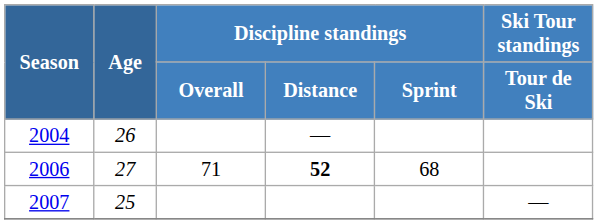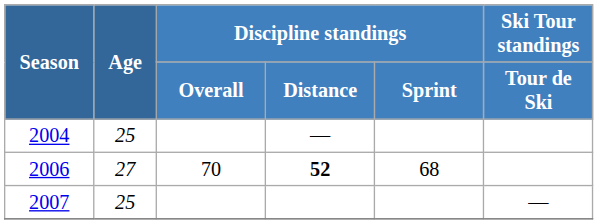 <table class="wikitable" style="font-size:95%; text-align:center; border:grey solid 1px; border-collapse:collapse; background:#ffffff;">
 <tr>
 <th style="background-color:#369; color:white; width:60px;" rowspan="2"> Season </th>
 <th style="background-color:#369; color:white; width:40px;" rowspan="2"> Age </th>
 <th style="background-color:#4180be; color:white;" colspan="3">Discipline standings</th>
 <th style="background-color:#4180be; color:white;" colspan="1">Ski Tour standings</th>
 </tr>
 <tr>
 <th style="background-color:#4180be; color:white; width:75px;">Overall</th>
 <th style="background-color:#4180be; color:white; width:75px;">Distance</th>
 <th style="background-color:#4180be; color:white; width:75px;">Sprint</th>
 <th style="background-color:#4180be; color:white; width:75px;">Tour de<br>Ski</th>
 </tr>
 <tr>
 <td><a href='#'>2004</a></td>
-<td><em>26</em></td>
+<td><em>25</em></td>
 <td></td>
 <td>—</td>
 <td></td>
 <td></td>
 </tr>
 <tr>
 <td><a href='#'>2006</a></td>
 <td><em>27</em></td>
-<td>71</td>
+<td>70</td>
 <td><strong>52</strong></td>
 <td>68</td>
 <td></td>
 </tr>
 <tr>
 <td><a href='#'>2007</a></td>
 <td><em>25</em></td>
 <td></td>
 <td></td>
 <td></td>
 <td>—</td>
 </tr>
 <tr>
 </tr>
 </table>
